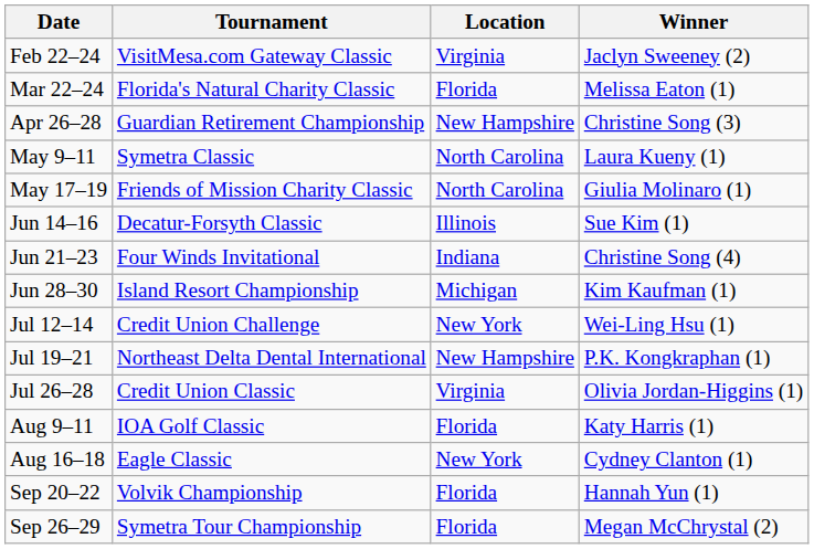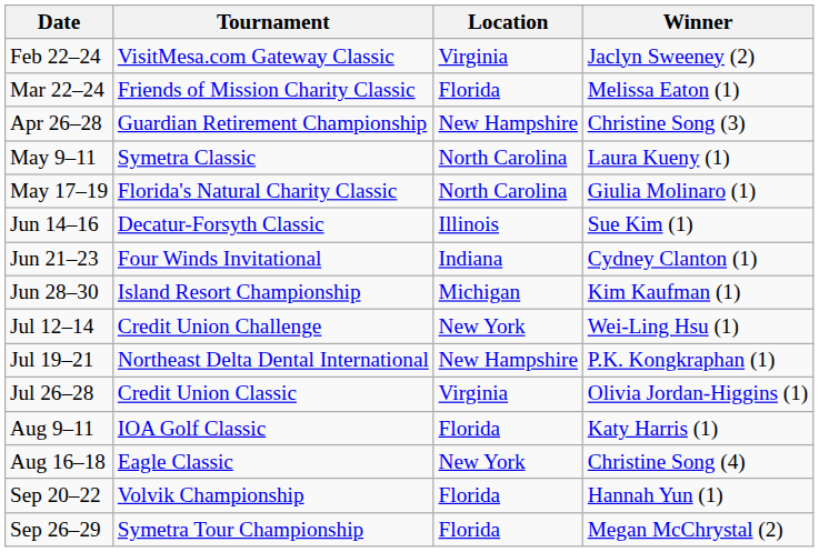 <table class="wikitable sortable">
 <tr>
 <th>Date</th>
 <th>Tournament</th>
 <th>Location</th>
 <th>Winner</th>
 </tr>
 <tr>
 <td>Feb 22–24</td>
 <td><a href='#'>VisitMesa.com Gateway Classic</a></td>
 <td><a href='#'>Virginia</a></td>
 <td> <a href='#'>Jaclyn Sweeney</a> (2)</td>
 </tr>
 <tr>
 <td>Mar 22–24</td>
-<td><a href='#'>Florida's Natural Charity Classic</a></td>
+<td><a href='#'>Friends of Mission Charity Classic</a></td>
 <td><a href='#'>Florida</a></td>
 <td> <a href='#'>Melissa Eaton</a> (1)</td>
 </tr>
 <tr>
 <td>Apr 26–28</td>
 <td><a href='#'>Guardian Retirement Championship</a></td>
 <td><a href='#'>New Hampshire</a></td>
 <td> <a href='#'>Christine Song</a> (3)</td>
 </tr>
 <tr>
 <td>May 9–11</td>
 <td><a href='#'>Symetra Classic</a></td>
 <td><a href='#'>North Carolina</a></td>
 <td> <a href='#'>Laura Kueny</a> (1)</td>
 </tr>
 <tr>
 <td>May 17–19</td>
-<td><a href='#'>Friends of Mission Charity Classic</a></td>
+<td><a href='#'>Florida's Natural Charity Classic</a></td>
 <td><a href='#'>North Carolina</a></td>
 <td> <a href='#'>Giulia Molinaro</a> (1)</td>
 </tr>
 <tr>
 <td>Jun 14–16</td>
 <td><a href='#'>Decatur-Forsyth Classic</a></td>
 <td><a href='#'>Illinois</a></td>
 <td> <a href='#'>Sue Kim</a> (1)</td>
 </tr>
 <tr>
 <td>Jun 21–23</td>
 <td><a href='#'>Four Winds Invitational</a></td>
 <td><a href='#'>Indiana</a></td>
-<td> <a href='#'>Christine Song</a> (4)</td>
+<td> <a href='#'>Cydney Clanton</a> (1)</td>
 </tr>
 <tr>
 <td>Jun 28–30</td>
 <td><a href='#'>Island Resort Championship</a></td>
 <td><a href='#'>Michigan</a></td>
 <td> <a href='#'>Kim Kaufman</a> (1)</td>
 </tr>
 <tr>
 <td>Jul 12–14</td>
 <td><a href='#'>Credit Union Challenge</a></td>
 <td><a href='#'>New York</a></td>
 <td> <a href='#'>Wei-Ling Hsu</a> (1)</td>
 </tr>
 <tr>
 <td>Jul 19–21</td>
 <td><a href='#'>Northeast Delta Dental International</a></td>
 <td><a href='#'>New Hampshire</a></td>
 <td> <a href='#'>P.K. Kongkraphan</a> (1)</td>
 </tr>
 <tr>
 <td>Jul 26–28</td>
 <td><a href='#'>Credit Union Classic</a></td>
 <td><a href='#'>Virginia</a></td>
 <td> <a href='#'>Olivia Jordan-Higgins</a> (1)</td>
 </tr>
 <tr>
 <td>Aug 9–11</td>
 <td><a href='#'>IOA Golf Classic</a></td>
 <td><a href='#'>Florida</a></td>
 <td> <a href='#'>Katy Harris</a> (1)</td>
 </tr>
 <tr>
 <td>Aug 16–18</td>
 <td><a href='#'>Eagle Classic</a></td>
 <td><a href='#'>New York</a></td>
-<td> <a href='#'>Cydney Clanton</a> (1)</td>
+<td> <a href='#'>Christine Song</a> (4)</td>
 </tr>
 <tr>
 <td>Sep 20–22</td>
 <td><a href='#'>Volvik Championship</a></td>
 <td><a href='#'>Florida</a></td>
 <td> <a href='#'>Hannah Yun</a> (1)</td>
 </tr>
 <tr>
 <td>Sep 26–29</td>
 <td><a href='#'>Symetra Tour Championship</a></td>
 <td><a href='#'>Florida</a></td>
 <td> <a href='#'>Megan McChrystal</a> (2)</td>
 </tr>
 </table>
